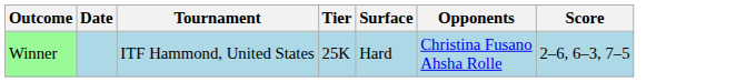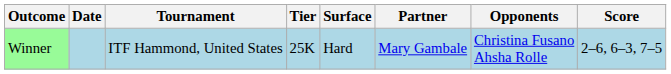 <table class="sortable wikitable" style=font-size:97%>
 <tr>
 <th>Outcome</th>
 <th>Date</th>
 <th>Tournament</th>
 <th>Tier</th>
 <th>Surface</th>
+<th>Partner</th>
 <th>Opponents</th>
 <th>Score</th>
 </tr>
 <tr style="background:lightblue;">
 <td style="background:#98fb98;">Winner</td>
 <td></td>
 <td>ITF Hammond, United States</td>
 <td>25K</td>
 <td>Hard</td>
+<td> <a href='#'>Mary Gambale</a></td>
 <td> <a href='#'>Christina Fusano</a><br> <a href='#'>Ahsha Rolle</a></td>
 <td>2–6, 6–3, 7–5</td>
 </tr>
 </table>
